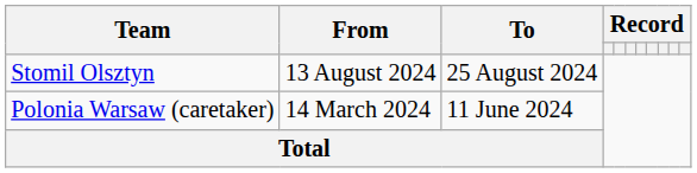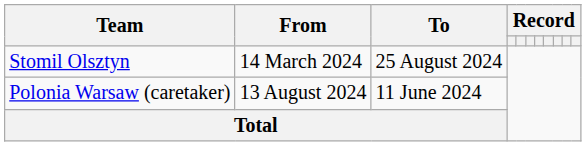 <table class="wikitable" style="text-align: center;">
 <tr>
 <th rowspan="2">Team</th>
 <th rowspan="2">From</th>
 <th rowspan="2">To</th>
 <th colspan="8">Record</th>
 </tr>
 <tr>
 <th></th>
 <th></th>
 <th></th>
 <th></th>
 <th></th>
 <th></th>
 <th></th>
 <th></th>
 </tr>
 <tr>
 <td align=left><a href='#'>Stomil Olsztyn</a></td>
-<td align=left>13 August 2024</td>
+<td align=left>14 March 2024</td>
 <td align=left>25 August 2024<br></td>
 </tr>
 <tr>
 <td align=left><a href='#'>Polonia Warsaw</a> (caretaker)</td>
-<td align=left>14 March 2024</td>
+<td align=left>13 August 2024</td>
 <td align=left>11 June 2024<br></td>
 </tr>
 <tr>
 <th colspan="3">Total<br></th>
 </tr>
 </table>
